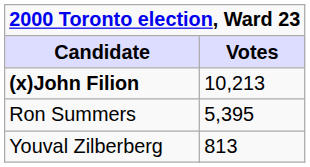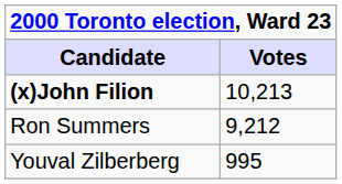 <table class="wikitable">
 <tr>
 <td Colspan="3" align="center"><strong><a href='#'>2000 Toronto election</a>, Ward 23</strong></td>
 </tr>
 <tr>
 <th style="background:#ddf; width:150px;">Candidate</th>
 <th style="background:#ddf;">Votes</th>
 </tr>
 <tr>
 <td><strong>(x)John Filion</strong></td>
 <td>10,213</td>
 </tr>
 <tr>
 <td>Ron Summers</td>
-<td>5,395</td>
+<td>9,212</td>
 </tr>
 <tr>
 <td>Youval Zilberberg</td>
-<td>813</td>
+<td>995</td>
 </tr>
 </table>
